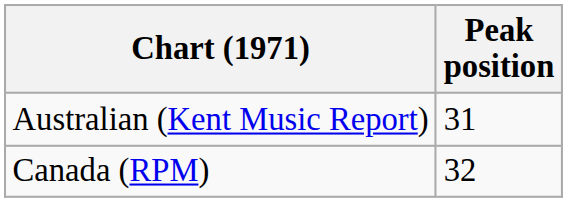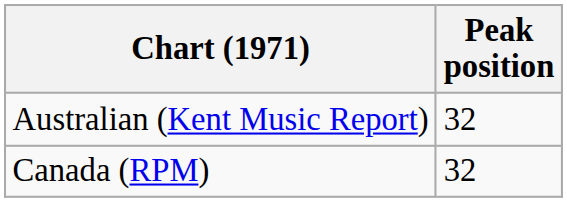 <table class="wikitable sortable plainrowheaders">
 <tr>
 <th scope="col">Chart (1971)</th>
 <th scope="col">Peak<br>position</th>
 </tr>
 <tr>
 <td>Australian (<a href='#'>Kent Music Report</a>)</td>
-<td>31 </td>
+<td>32 </td>
 </tr>
 <tr>
 <td>Canada (<a href='#'>RPM</a>)</td>
 <td>32 </td>
 </tr>
 </table>
